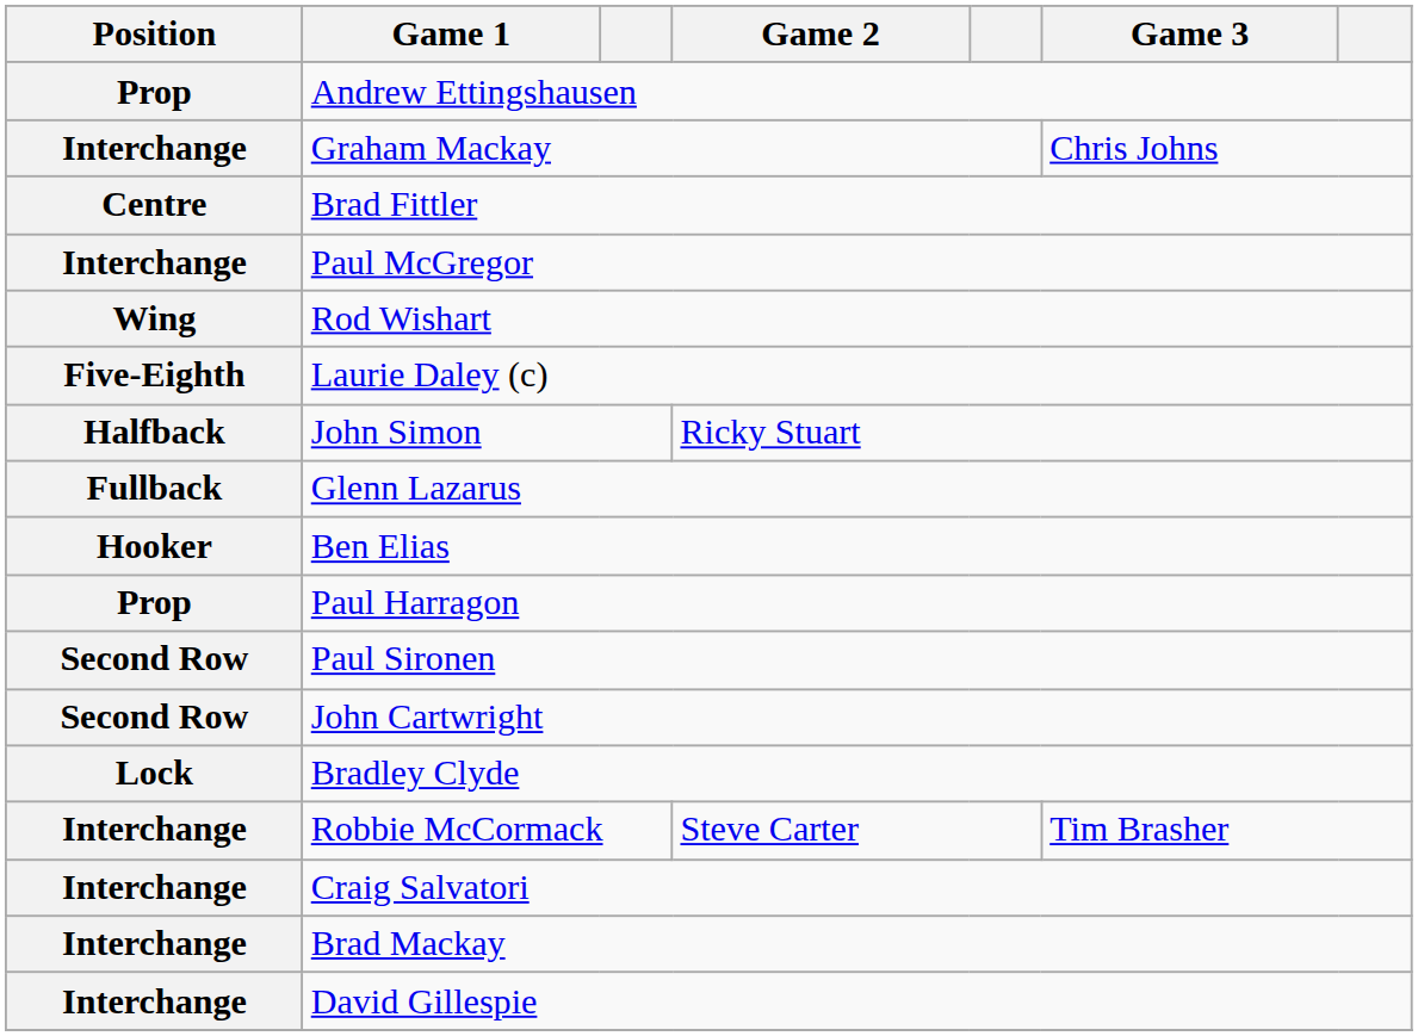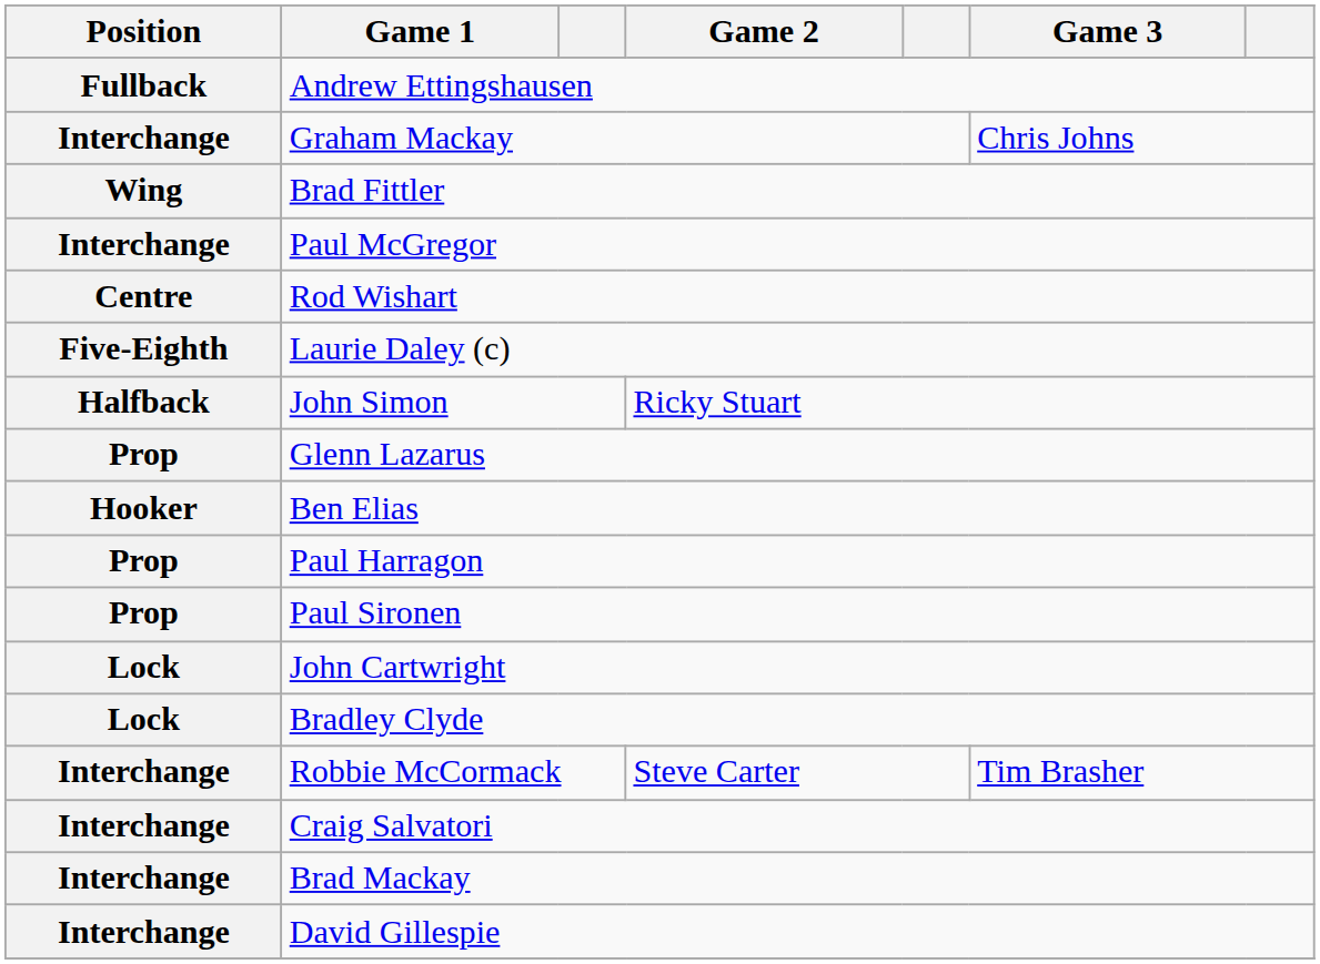 <table class="wikitable">
 <tr>
 <th width="125">Position</th>
 <th width="125">Game 1</th>
 <th width="25"></th>
 <th width="125">Game 2</th>
 <th width="25"></th>
 <th width="125">Game 3</th>
 <th width="25"></th>
 </tr>
 <tr>
-<th>Prop</th>
+<th>Fullback</th>
 <td colspan="6"> <a href='#'>Andrew Ettingshausen</a></td>
 </tr>
 <tr>
 <th>Interchange</th>
 <td colspan="4"> <a href='#'>Graham Mackay</a></td>
 <td colspan="2"> <a href='#'>Chris Johns</a></td>
 </tr>
 <tr>
-<th>Centre</th>
+<th>Wing</th>
 <td colspan="6"> <a href='#'>Brad Fittler</a></td>
 </tr>
 <tr>
 <th>Interchange</th>
 <td colspan="6"> <a href='#'>Paul McGregor</a></td>
 </tr>
 <tr>
-<th>Wing</th>
+<th>Centre</th>
 <td colspan="6"> <a href='#'>Rod Wishart</a></td>
 </tr>
 <tr>
 <th>Five-Eighth</th>
 <td colspan="6"> <a href='#'>Laurie Daley</a> (c)</td>
 </tr>
 <tr>
 <th>Halfback</th>
 <td colspan="2"> <a href='#'>John Simon</a></td>
 <td colspan="4"> <a href='#'>Ricky Stuart</a></td>
 </tr>
 <tr>
-<th>Fullback</th>
+<th>Prop</th>
 <td colspan="6"> <a href='#'>Glenn Lazarus</a></td>
 </tr>
 <tr>
 <th>Hooker</th>
 <td colspan="6"> <a href='#'>Ben Elias</a></td>
 </tr>
 <tr>
 <th>Prop</th>
 <td colspan="6"> <a href='#'>Paul Harragon</a></td>
 </tr>
 <tr>
-<th>Second Row</th>
+<th>Prop</th>
 <td colspan="6"> <a href='#'>Paul Sironen</a></td>
 </tr>
 <tr>
-<th>Second Row</th>
+<th>Lock</th>
 <td colspan="6"> <a href='#'>John Cartwright</a></td>
 </tr>
 <tr>
 <th>Lock</th>
 <td colspan="6"> <a href='#'>Bradley Clyde</a></td>
 </tr>
 <tr>
 <th>Interchange</th>
 <td colspan="2"> <a href='#'>Robbie McCormack</a></td>
 <td colspan="2"> <a href='#'>Steve Carter</a></td>
 <td colspan="2"> <a href='#'>Tim Brasher</a></td>
 </tr>
 <tr>
 <th>Interchange</th>
 <td colspan="6"> <a href='#'>Craig Salvatori</a></td>
 </tr>
 <tr>
 <th>Interchange</th>
 <td colspan="6"> <a href='#'>Brad Mackay</a></td>
 </tr>
 <tr>
 <th>Interchange</th>
 <td colspan="6"> <a href='#'>David Gillespie</a></td>
 </tr>
 <tr>
 </tr>
 </table>
